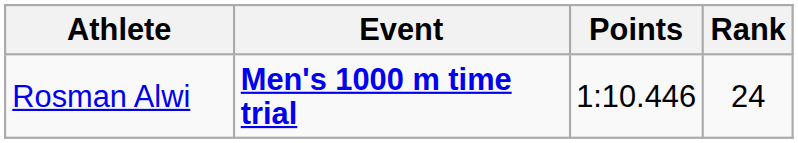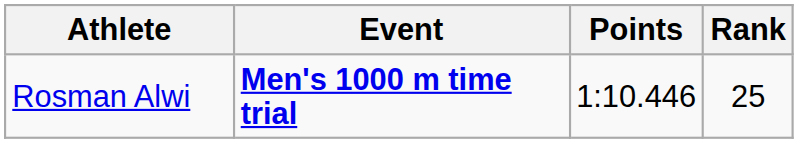 <table class=wikitable style="font-size:90%">
 <tr>
 <th width=100>Athlete</th>
 <th width=150>Event</th>
 <th>Points</th>
 <th>Rank</th>
 </tr>
 <tr align=center>
 <td align=left><a href='#'>Rosman Alwi</a></td>
 <td align=left><strong><a href='#'>Men's 1000 m time trial</a></strong></td>
 <td>1:10.446</td>
-<td>24</td>
+<td>25</td>
 </tr>
 </table>
